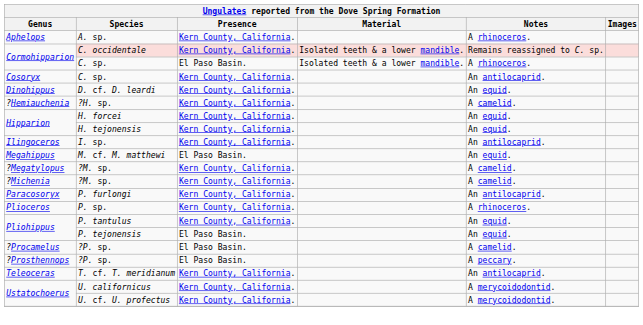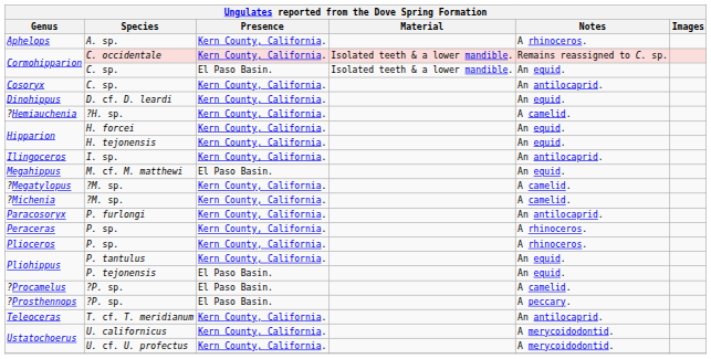 <table class="wikitable" align="center">
 <tr>
 <th colspan="6" align="center"><strong><a href='#'>Ungulates</a> reported from the Dove Spring Formation</strong></th>
 </tr>
 <tr>
 <th>Genus</th>
 <th>Species</th>
 <th>Presence</th>
 <th><strong>Material</strong></th>
 <th>Notes</th>
 <th>Images</th>
 </tr>
 <tr>
 <td><em><a href='#'>Aphelops</a></em></td>
 <td><em>A.</em> sp.</td>
 <td><a href='#'>Kern County, California</a>.</td>
 <td></td>
 <td>A <a href='#'>rhinoceros</a>.</td>
 <td></td>
 </tr>
 <tr>
 <td rowspan=2><em><a href='#'>Cormohipparion</a></em></td>
 <td style="background:#fbdddb;"><em>C. occidentale</em></td>
 <td style="background:#fbdddb;"><a href='#'>Kern County, California</a>.</td>
 <td style="background:#fbdddb;">Isolated teeth & a lower <a href='#'>mandible</a>.</td>
 <td style="background:#fbdddb;">Remains reassigned to <em>C.</em> sp.</td>
 <td style="background:#fbdddb;"></td>
 </tr>
 <tr>
 <td><em>C.</em> sp.</td>
 <td>El Paso Basin.</td>
 <td>Isolated teeth & a lower <a href='#'>mandible</a>.</td>
-<td>A <a href='#'>rhinoceros</a>.</td>
+<td>An <a href='#'>equid</a>.</td>
 <td></td>
 </tr>
 <tr>
 <td><em><a href='#'>Cosoryx</a></em></td>
 <td><em>C.</em> sp.</td>
 <td><a href='#'>Kern County, California</a>.</td>
 <td></td>
 <td>An <a href='#'>antilocaprid</a>.</td>
 <td></td>
 </tr>
 <tr>
 <td><em><a href='#'>Dinohippus</a></em></td>
 <td><em>D.</em> cf. <em>D. leardi</em></td>
 <td><a href='#'>Kern County, California</a>.</td>
 <td></td>
 <td>An <a href='#'>equid</a>.</td>
 <td></td>
 </tr>
 <tr>
 <td><em>?<a href='#'>Hemiauchenia</a></em></td>
 <td><em>?H.</em> sp.</td>
 <td><a href='#'>Kern County, California</a>.</td>
 <td></td>
 <td>A <a href='#'>camelid</a>.</td>
 <td></td>
 </tr>
 <tr>
 <td rowspan=2><em><a href='#'>Hipparion</a></em></td>
 <td><em>H. forcei</em></td>
 <td><a href='#'>Kern County, California</a>.</td>
 <td></td>
 <td>An <a href='#'>equid</a>.</td>
 <td></td>
 </tr>
 <tr>
 <td><em>H. tejonensis</em></td>
 <td><a href='#'>Kern County, California</a>.</td>
 <td></td>
 <td>An <a href='#'>equid</a>.</td>
 <td></td>
 </tr>
 <tr>
 <td><em><a href='#'>Ilingoceros</a></em></td>
 <td><em>I.</em> sp.</td>
 <td><a href='#'>Kern County, California</a>.</td>
 <td></td>
 <td>An <a href='#'>antilocaprid</a>.</td>
 <td></td>
 </tr>
 <tr>
 <td><em><a href='#'>Megahippus</a></em></td>
 <td><em>M.</em> cf. <em>M. matthewi</em></td>
 <td>El Paso Basin.</td>
 <td></td>
 <td>An <a href='#'>equid</a>.</td>
 <td></td>
 </tr>
 <tr>
 <td><em>?<a href='#'>Megatylopus</a></em></td>
 <td><em>?M.</em> sp.</td>
 <td><a href='#'>Kern County, California</a>.</td>
 <td></td>
 <td>A <a href='#'>camelid</a>.</td>
 <td></td>
 </tr>
 <tr>
 <td><em>?<a href='#'>Michenia</a></em></td>
 <td><em>?M.</em> sp.</td>
 <td><a href='#'>Kern County, California</a>.</td>
 <td></td>
 <td>A <a href='#'>camelid</a>.</td>
 <td></td>
 </tr>
 <tr>
 <td><em><a href='#'>Paracosoryx</a></em></td>
 <td><em>P. furlongi</em></td>
 <td><a href='#'>Kern County, California</a>.</td>
 <td></td>
 <td>An <a href='#'>antilocaprid</a>.</td>
 <td></td>
 </tr>
 <tr>
+<td><em><a href='#'>Peraceras</a></em></td>
+<td><em>P.</em> sp.</td>
+<td><a href='#'>Kern County, California</a>.</td>
+<td></td>
+<td>A <a href='#'>rhinoceros</a>.</td>
+<td></td>
+</tr>
+<tr>
 <td><em><a href='#'>Plioceros</a></em></td>
 <td><em>P.</em> sp.</td>
 <td><a href='#'>Kern County, California</a>.</td>
 <td></td>
 <td>A <a href='#'>rhinoceros</a>.</td>
 <td></td>
 </tr>
 <tr>
 <td rowspan=2><em><a href='#'>Pliohippus</a></em></td>
 <td><em>P. tantulus</em></td>
 <td><a href='#'>Kern County, California</a>.</td>
 <td></td>
 <td>An <a href='#'>equid</a>.</td>
 <td></td>
 </tr>
 <tr>
 <td><em>P. tejonensis</em></td>
 <td>El Paso Basin.</td>
 <td></td>
 <td>An <a href='#'>equid</a>.</td>
 <td></td>
 </tr>
 <tr>
 <td><em>?<a href='#'>Procamelus</a></em></td>
 <td><em>?P.</em> sp.</td>
 <td>El Paso Basin.</td>
 <td></td>
 <td>A <a href='#'>camelid</a>.</td>
 <td></td>
 </tr>
 <tr>
 <td><em>?<a href='#'>Prosthennops</a></em></td>
 <td><em>?P.</em> sp.</td>
 <td>El Paso Basin.</td>
 <td></td>
 <td>A <a href='#'>peccary</a>.</td>
 <td></td>
 </tr>
 <tr>
 <td><em><a href='#'>Teleoceras</a></em></td>
 <td><em>T.</em> cf. <em>T. meridianum</em></td>
 <td><a href='#'>Kern County, California</a>.</td>
 <td></td>
 <td>An <a href='#'>antilocaprid</a>.</td>
 <td></td>
 </tr>
 <tr>
 <td rowspan=2><em><a href='#'>Ustatochoerus</a></em></td>
 <td><em>U. californicus</em></td>
 <td><a href='#'>Kern County, California</a>.</td>
 <td></td>
 <td>A <a href='#'>merycoidodontid</a>.</td>
 <td></td>
 </tr>
 <tr>
 <td><em>U.</em> cf. <em>U. profectus</em></td>
 <td><a href='#'>Kern County, California</a>.</td>
 <td></td>
 <td>A <a href='#'>merycoidodontid</a>.</td>
 <td></td>
 </tr>
 <tr>
 </tr>
 </table>
